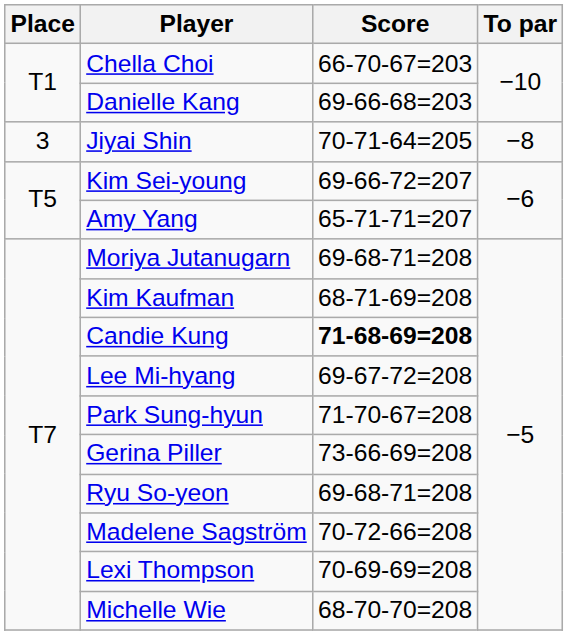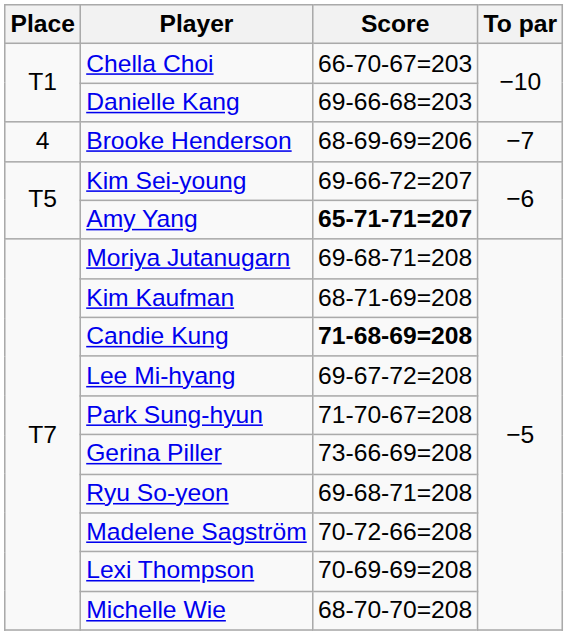 <table class="wikitable">
 <tr>
 <th>Place</th>
 <th>Player</th>
 <th>Score</th>
 <th>To par</th>
 </tr>
 <tr>
 <td align=center rowspan=2>T1</td>
 <td> <a href='#'>Chella Choi</a></td>
 <td>66-70-67=203</td>
 <td align=center rowspan=2>−10</td>
 </tr>
 <tr>
 <td> <a href='#'>Danielle Kang</a></td>
 <td>69-66-68=203</td>
 </tr>
 <tr>
-<td align=center>3</td>
-<td> <a href='#'>Jiyai Shin</a></td>
-<td>70-71-64=205</td>
-<td align=center>−8</td>
+<td align=center>4</td>
+<td> <a href='#'>Brooke Henderson</a></td>
+<td>68-69-69=206</td>
+<td align=center>−7</td>
 </tr>
 <tr>
 <td align=center rowspan=2>T5</td>
 <td> <a href='#'>Kim Sei-young</a></td>
 <td>69-66-72=207</td>
 <td align=center rowspan=2>−6</td>
 </tr>
 <tr>
 <td> <a href='#'>Amy Yang</a></td>
-<td>65-71-71=207</td>
+<td><strong>65-71-71=207</strong></td>
 </tr>
 <tr>
 <td align=center rowspan=10>T7</td>
 <td> <a href='#'>Moriya Jutanugarn</a></td>
 <td>69-68-71=208</td>
 <td align=center rowspan=10>−5</td>
 </tr>
 <tr>
 <td> <a href='#'>Kim Kaufman</a></td>
 <td>68-71-69=208</td>
 </tr>
 <tr>
 <td> <a href='#'>Candie Kung</a></td>
 <td><strong>71-68-69=208</strong></td>
 </tr>
 <tr>
 <td> <a href='#'>Lee Mi-hyang</a></td>
 <td>69-67-72=208</td>
 </tr>
 <tr>
 <td> <a href='#'>Park Sung-hyun</a></td>
 <td>71-70-67=208</td>
 </tr>
 <tr>
 <td> <a href='#'>Gerina Piller</a></td>
 <td>73-66-69=208</td>
 </tr>
 <tr>
 <td> <a href='#'>Ryu So-yeon</a></td>
 <td>69-68-71=208</td>
 </tr>
 <tr>
 <td> <a href='#'>Madelene Sagström</a></td>
 <td>70-72-66=208</td>
 </tr>
 <tr>
 <td> <a href='#'>Lexi Thompson</a></td>
 <td>70-69-69=208</td>
 </tr>
 <tr>
 <td> <a href='#'>Michelle Wie</a></td>
 <td>68-70-70=208</td>
 </tr>
 </table>
